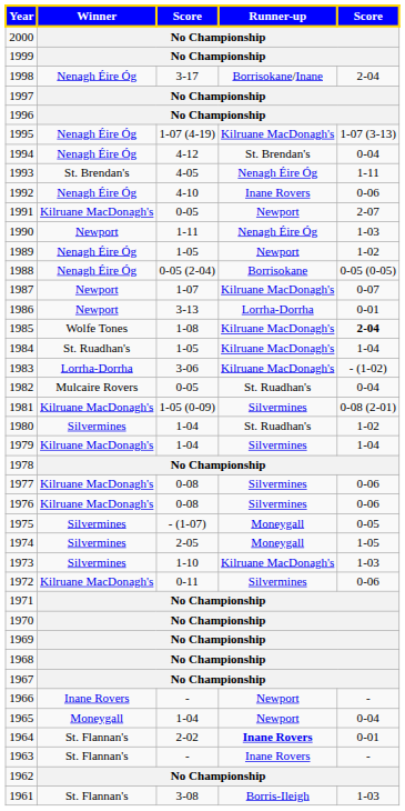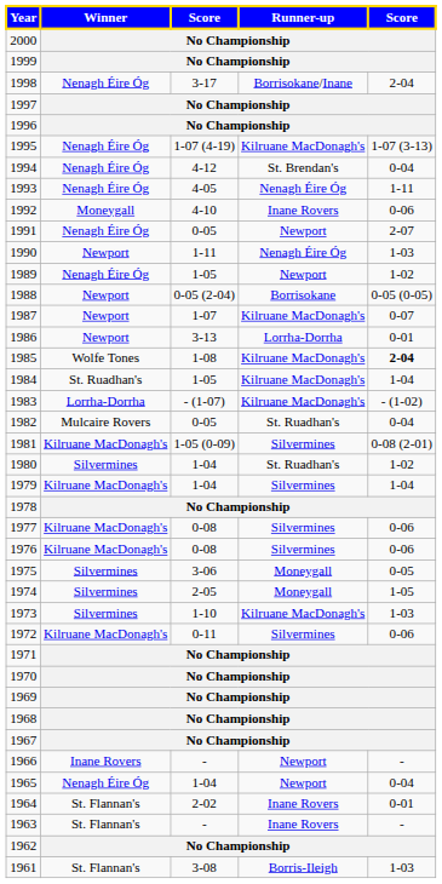 <table class="wikitable" style="text-align:center;">
 <tr>
 <th style="background:blue;color:white;border:3px solid gold">Year</th>
 <th style="background:blue;color:white;border:3px solid gold">Winner</th>
 <th style="background:blue;color:white;border:3px solid gold">Score</th>
 <th style="background:blue;color:white;border:3px solid gold">Runner-up</th>
 <th style="background:blue;color:white;border:3px solid gold">Score</th>
 </tr>
 <tr>
 <td>2000</td>
 <th colspan="4">No Championship</th>
 </tr>
 <tr>
 <td>1999</td>
 <th colspan="4">No Championship</th>
 </tr>
 <tr>
 <td>1998</td>
 <td><a href='#'>Nenagh Éire Óg</a></td>
 <td>3-17</td>
 <td><a href='#'>Borrisokane</a>/<a href='#'>Inane</a></td>
 <td>2-04</td>
 </tr>
 <tr>
 <td>1997</td>
 <th colspan="4">No Championship</th>
 </tr>
 <tr>
 <td>1996</td>
 <th colspan="4">No Championship</th>
 </tr>
 <tr>
 <td>1995</td>
 <td><a href='#'>Nenagh Éire Óg</a></td>
 <td>1-07 (4-19)</td>
 <td><a href='#'>Kilruane MacDonagh's</a></td>
 <td>1-07 (3-13)</td>
 </tr>
 <tr>
 <td>1994</td>
 <td><a href='#'>Nenagh Éire Óg</a></td>
 <td>4-12</td>
 <td>St. Brendan's</td>
 <td>0-04</td>
 </tr>
 <tr>
 <td>1993</td>
-<td>St. Brendan's</td>
+<td><a href='#'>Nenagh Éire Óg</a></td>
 <td>4-05</td>
 <td><a href='#'>Nenagh Éire Óg</a></td>
 <td>1-11</td>
 </tr>
 <tr>
 <td>1992</td>
-<td><a href='#'>Nenagh Éire Óg</a></td>
+<td><a href='#'>Moneygall</a></td>
 <td>4-10</td>
 <td><a href='#'>Inane Rovers</a></td>
 <td>0-06</td>
 </tr>
 <tr>
 <td>1991</td>
-<td><a href='#'>Kilruane MacDonagh's</a></td>
+<td><a href='#'>Nenagh Éire Óg</a></td>
 <td>0-05</td>
 <td><a href='#'>Newport</a></td>
 <td>2-07</td>
 </tr>
 <tr>
 <td>1990</td>
 <td><a href='#'>Newport</a></td>
 <td>1-11</td>
 <td><a href='#'>Nenagh Éire Óg</a></td>
 <td>1-03</td>
 </tr>
 <tr>
 <td>1989</td>
 <td><a href='#'>Nenagh Éire Óg</a></td>
 <td>1-05</td>
 <td><a href='#'>Newport</a></td>
 <td>1-02</td>
 </tr>
 <tr>
 <td>1988</td>
-<td><a href='#'>Nenagh Éire Óg</a></td>
+<td><a href='#'>Newport</a></td>
 <td>0-05 (2-04)</td>
 <td><a href='#'>Borrisokane</a></td>
 <td>0-05 (0-05)</td>
 </tr>
 <tr>
 <td>1987</td>
 <td><a href='#'>Newport</a></td>
 <td>1-07</td>
 <td><a href='#'>Kilruane MacDonagh's</a></td>
 <td>0-07</td>
 </tr>
 <tr>
 <td>1986</td>
 <td><a href='#'>Newport</a></td>
 <td>3-13</td>
 <td><a href='#'>Lorrha-Dorrha</a></td>
 <td>0-01</td>
 </tr>
 <tr>
 <td>1985</td>
 <td>Wolfe Tones</td>
 <td>1-08</td>
 <td><a href='#'>Kilruane MacDonagh's</a></td>
 <td><strong>2-04</strong></td>
 </tr>
 <tr>
 <td>1984</td>
 <td>St. Ruadhan's</td>
 <td>1-05</td>
 <td><a href='#'>Kilruane MacDonagh's</a></td>
 <td>1-04</td>
 </tr>
 <tr>
 <td>1983</td>
 <td><a href='#'>Lorrha-Dorrha</a></td>
-<td>3-06</td>
+<td>- (1-07)</td>
 <td><a href='#'>Kilruane MacDonagh's</a></td>
 <td>- (1-02)</td>
 </tr>
 <tr>
 <td>1982</td>
 <td>Mulcaire Rovers</td>
 <td>0-05</td>
 <td>St. Ruadhan's</td>
 <td>0-04</td>
 </tr>
 <tr>
 <td>1981</td>
 <td><a href='#'>Kilruane MacDonagh's</a></td>
 <td>1-05 (0-09)</td>
 <td><a href='#'>Silvermines</a></td>
 <td>0-08 (2-01)</td>
 </tr>
 <tr>
 <td>1980</td>
 <td><a href='#'>Silvermines</a></td>
 <td>1-04</td>
 <td>St. Ruadhan's</td>
 <td>1-02</td>
 </tr>
 <tr>
 <td>1979</td>
 <td><a href='#'>Kilruane MacDonagh's</a></td>
 <td>1-04</td>
 <td><a href='#'>Silvermines</a></td>
 <td>1-04</td>
 </tr>
 <tr>
 <td>1978</td>
 <th colspan="4">No Championship</th>
 </tr>
 <tr>
 <td>1977</td>
 <td><a href='#'>Kilruane MacDonagh's</a></td>
 <td>0-08</td>
 <td><a href='#'>Silvermines</a></td>
 <td>0-06</td>
 </tr>
 <tr>
 <td>1976</td>
 <td><a href='#'>Kilruane MacDonagh's</a></td>
 <td>0-08</td>
 <td><a href='#'>Silvermines</a></td>
 <td>0-06</td>
 </tr>
 <tr>
 <td>1975</td>
 <td><a href='#'>Silvermines</a></td>
-<td>- (1-07)</td>
+<td>3-06</td>
 <td><a href='#'>Moneygall</a></td>
 <td>0-05</td>
 </tr>
 <tr>
 <td>1974</td>
 <td><a href='#'>Silvermines</a></td>
 <td>2-05</td>
 <td><a href='#'>Moneygall</a></td>
 <td>1-05</td>
 </tr>
 <tr>
 <td>1973</td>
 <td><a href='#'>Silvermines</a></td>
 <td>1-10</td>
 <td><a href='#'>Kilruane MacDonagh's</a></td>
 <td>1-03</td>
 </tr>
 <tr>
 <td>1972</td>
 <td><a href='#'>Kilruane MacDonagh's</a></td>
 <td>0-11</td>
 <td><a href='#'>Silvermines</a></td>
 <td>0-06</td>
 </tr>
 <tr>
 <td>1971</td>
 <th colspan="4">No Championship</th>
 </tr>
 <tr>
 <td>1970</td>
 <th colspan="4">No Championship</th>
 </tr>
 <tr>
 <td>1969</td>
 <th colspan="4">No Championship</th>
 </tr>
 <tr>
 <td>1968</td>
 <th colspan="4">No Championship</th>
 </tr>
 <tr>
 <td>1967</td>
 <th colspan="4">No Championship</th>
 </tr>
 <tr>
 <td>1966</td>
 <td><a href='#'>Inane Rovers</a></td>
 <td>-</td>
 <td><a href='#'>Newport</a></td>
 <td>-</td>
 </tr>
 <tr>
 <td>1965</td>
-<td><a href='#'>Moneygall</a></td>
+<td><a href='#'>Nenagh Éire Óg</a></td>
 <td>1-04</td>
 <td><a href='#'>Newport</a></td>
 <td>0-04</td>
 </tr>
 <tr>
 <td>1964</td>
 <td>St. Flannan's</td>
 <td>2-02</td>
-<td><strong><a href='#'>Inane Rovers</a></strong></td>
+<td><a href='#'>Inane Rovers</a></td>
 <td>0-01</td>
 </tr>
 <tr>
 <td>1963</td>
 <td>St. Flannan's</td>
 <td>-</td>
 <td><a href='#'>Inane Rovers</a></td>
 <td>-</td>
 </tr>
 <tr>
 <td>1962</td>
 <th colspan="4">No Championship</th>
 </tr>
 <tr>
 <td>1961</td>
 <td>St. Flannan's</td>
 <td>3-08</td>
 <td><a href='#'>Borris-Ileigh</a></td>
 <td>1-03</td>
 </tr>
 </table>
